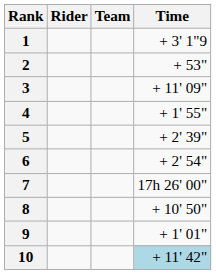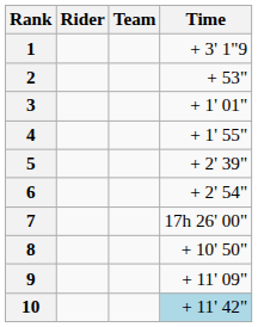 <table class="wikitable" margin-bottom:0;">
 <tr>
 <th scope="col">Rank</th>
 <th scope="col">Rider</th>
 <th scope="col">Team</th>
 <th scope="col">Time</th>
 </tr>
 <tr>
 <th scope="row">1</th>
 <td> </td>
 <td></td>
 <td align="right">+ 3' 1"9</td>
 </tr>
 <tr>
 <th scope="row">2</th>
 <td></td>
 <td></td>
 <td align="right">+ 53"</td>
 </tr>
 <tr>
 <th scope="row">3</th>
 <td></td>
 <td></td>
-<td align="right">+ 11' 09"</td>
+<td align="right">+ 1' 01"</td>
 </tr>
 <tr>
 <th scope="row">4</th>
 <td></td>
 <td></td>
 <td align="right">+ 1' 55"</td>
 </tr>
 <tr>
 <th scope="row">5</th>
 <td></td>
 <td></td>
 <td align="right">+ 2' 39"</td>
 </tr>
 <tr>
 <th scope="row">6</th>
 <td></td>
 <td></td>
 <td align="right">+ 2' 54"</td>
 </tr>
 <tr>
 <th scope="row">7</th>
 <td></td>
 <td></td>
 <td align="right">17h 26' 00"</td>
 </tr>
 <tr>
 <th scope="row">8</th>
 <td></td>
 <td></td>
 <td align="right">+ 10' 50"</td>
 </tr>
 <tr>
 <th scope="row">9</th>
 <td></td>
 <td></td>
-<td align="right">+ 1' 01"</td>
+<td align="right">+ 11' 09"</td>
 </tr>
 <tr>
 <th scope="row">10</th>
 <td></td>
 <td></td>
 <td align="right" style="background: lightblue;">+ 11' 42"</td>
 </tr>
 </table>
